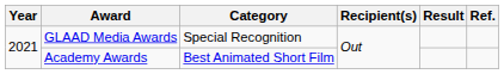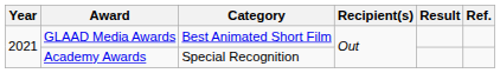 <table class="wikitable">
 <tr>
 <th>Year</th>
 <th>Award</th>
 <th>Category</th>
 <th>Recipient(s)</th>
 <th>Result</th>
 <th>Ref.</th>
 </tr>
 <tr>
 <td rowspan="2">2021</td>
 <td><a href='#'>GLAAD Media Awards</a></td>
-<td>Special Recognition</td>
+<td><a href='#'>Best Animated Short Film</a></td>
 <td rowspan="2"><em>Out</em></td>
 <td></td>
 <td style="text-align:center;"></td>
 </tr>
 <tr>
 <td><a href='#'>Academy Awards</a></td>
-<td><a href='#'>Best Animated Short Film</a></td>
+<td>Special Recognition</td>
 <td></td>
 <td style="text-align:center;"></td>
 </tr>
 </table>
